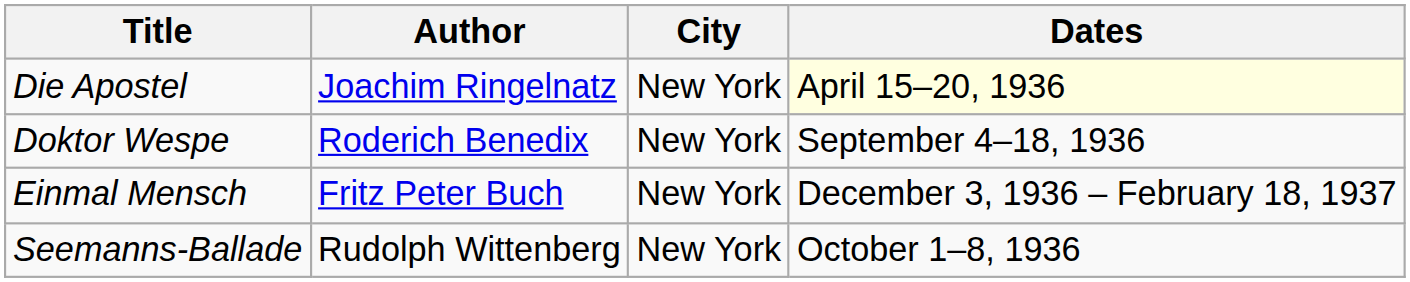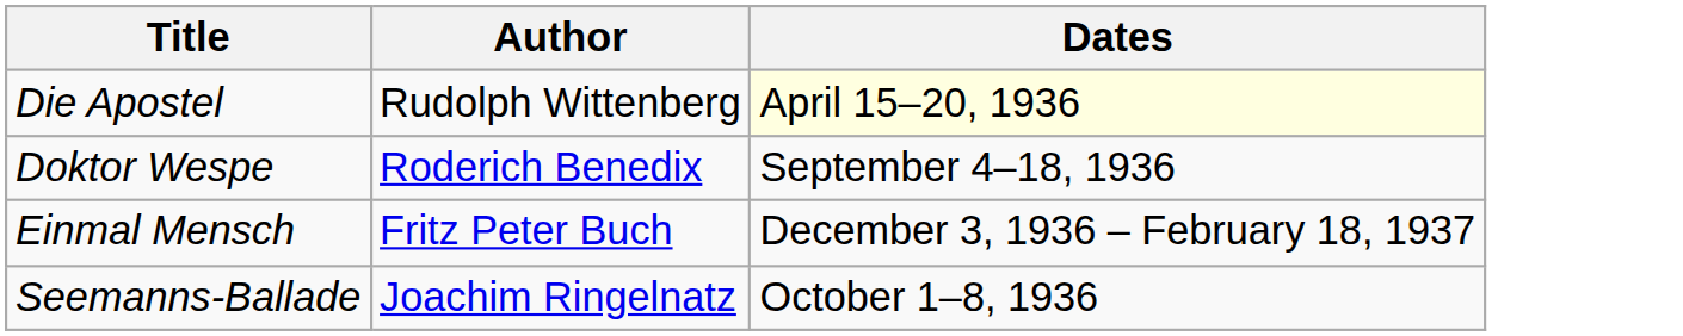 <table class="wikitable">
 <tr>
 <th>Title</th>
 <th>Author</th>
-<th>City</th>
 <th>Dates</th>
 </tr>
 <tr>
 <td><em>Die Apostel</em></td>
-<td><a href='#'>Joachim Ringelnatz</a></td>
-<td>New York</td>
+<td>Rudolph Wittenberg</td>
 <td style="background: lightyellow;">April 15–20, 1936</td>
 </tr>
 <tr>
 <td><em>Doktor Wespe</em></td>
 <td><a href='#'>Roderich Benedix</a></td>
-<td>New York</td>
 <td>September 4–18, 1936</td>
 </tr>
 <tr>
 <td><em>Einmal Mensch</em></td>
 <td><a href='#'>Fritz Peter Buch</a></td>
-<td>New York</td>
 <td>December 3, 1936 – February 18, 1937</td>
 </tr>
 <tr>
 <td><em>Seemanns-Ballade</em></td>
-<td>Rudolph Wittenberg</td>
-<td>New York</td>
+<td><a href='#'>Joachim Ringelnatz</a></td>
 <td>October 1–8, 1936</td>
 </tr>
 </table>
